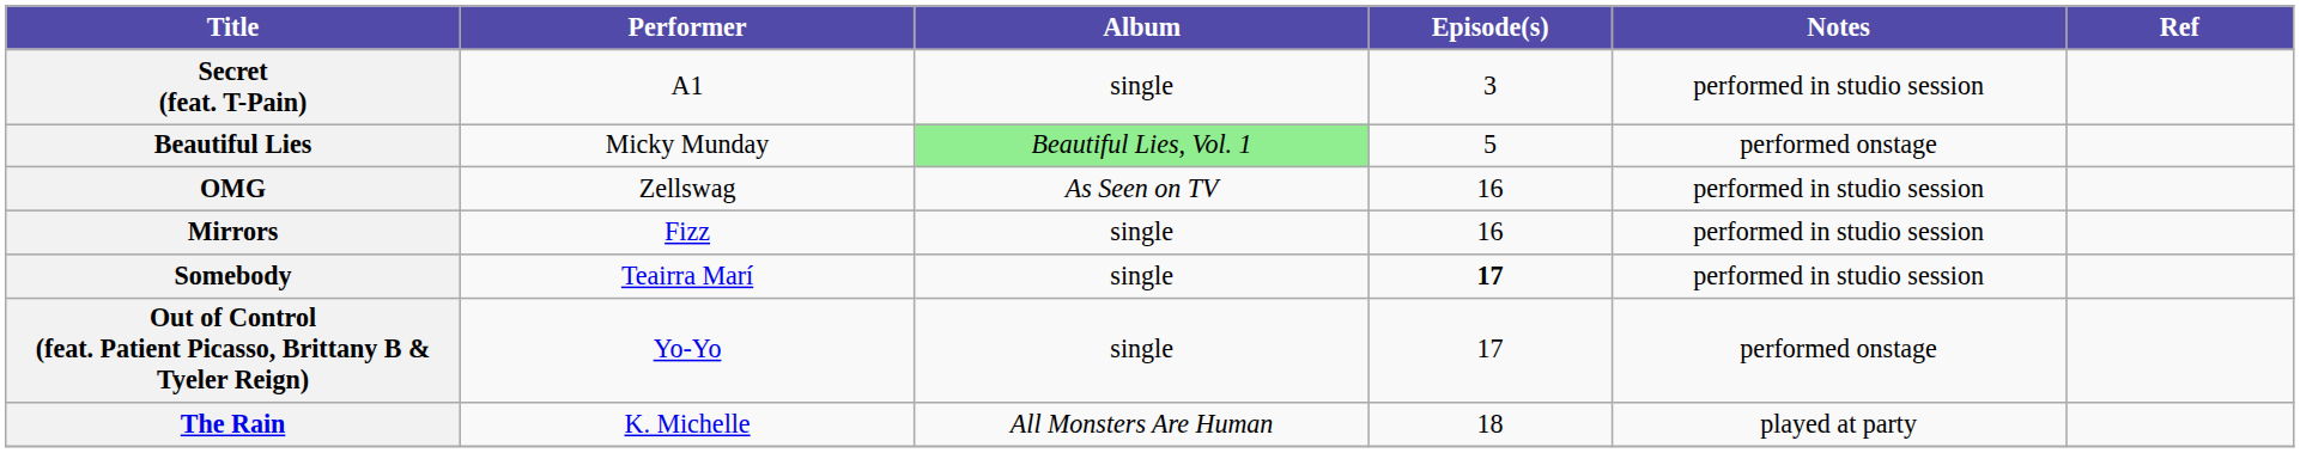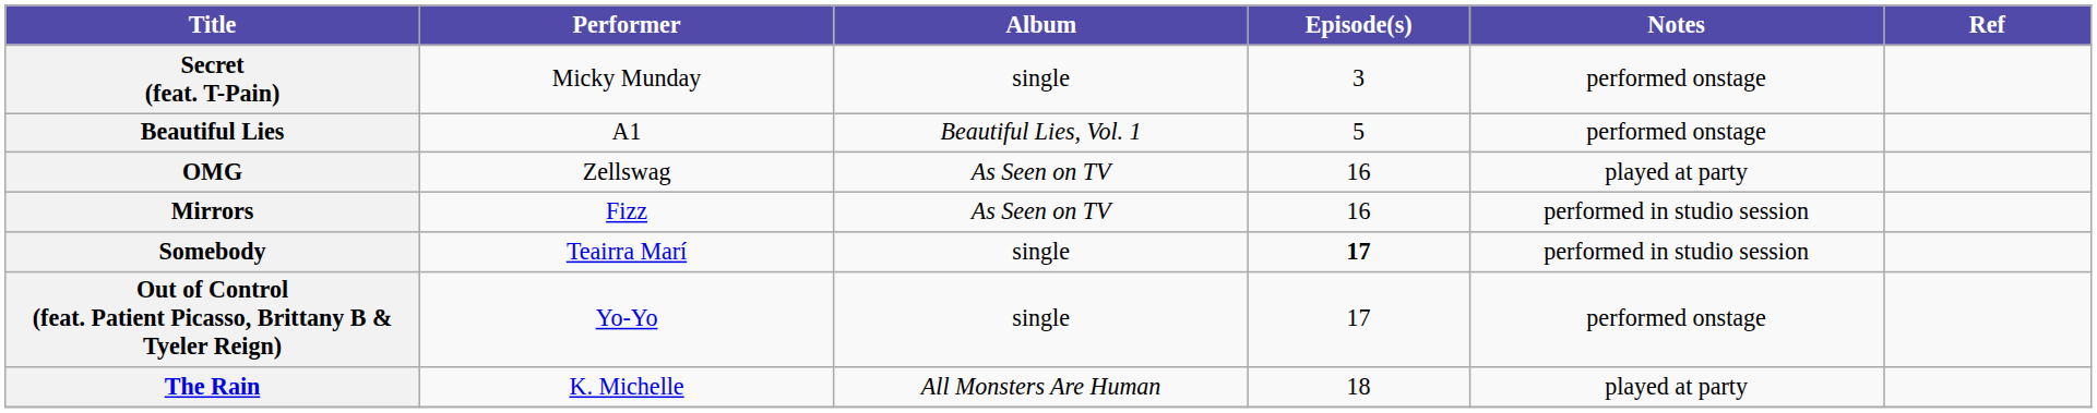 <table class="wikitable sortable" style="font-size:90%; text-align: center">
 <tr>
 <th scope="col" style="background:#524AA9; color: #ffffff;" width="10%">Title</th>
 <th scope="col" style="background:#524AA9; color: #ffffff;" width="10%">Performer</th>
 <th scope="col" style="background:#524AA9; color: #ffffff;" width="10%">Album</th>
 <th scope="col" style="background:#524AA9; color: #ffffff;" width="5%">Episode(s)</th>
 <th scope="col" style="background:#524AA9; color: #ffffff;" width="10%">Notes</th>
 <th scope="col" style="background:#524AA9; color: #ffffff;" width="5%">Ref</th>
 </tr>
 <tr>
 <th scope="row">Secret <br>(feat. T-Pain)</th>
-<td>A1</td>
+<td>Micky Munday</td>
 <td>single</td>
 <td>3</td>
-<td>performed in studio session</td>
+<td>performed onstage</td>
 <td align="center"></td>
 </tr>
 <tr>
 <th scope="row">Beautiful Lies</th>
-<td>Micky Munday</td>
-<td style="background: lightgreen;"><em>Beautiful Lies, Vol. 1</em></td>
+<td>A1</td>
+<td><em>Beautiful Lies, Vol. 1</em></td>
 <td>5</td>
 <td>performed onstage</td>
 <td align="center"></td>
 </tr>
 <tr>
 <th scope="row">OMG</th>
 <td>Zellswag</td>
 <td><em>As Seen on TV</em></td>
 <td>16</td>
-<td>performed in studio session</td>
+<td>played at party</td>
 <td align="center"></td>
 </tr>
 <tr>
 <th scope="row">Mirrors</th>
 <td><a href='#'>Fizz</a></td>
-<td>single</td>
+<td><em>As Seen on TV</em></td>
 <td>16</td>
 <td>performed in studio session</td>
 <td align="center"></td>
 </tr>
 <tr>
 <th scope="row">Somebody</th>
 <td><a href='#'>Teairra Marí</a></td>
 <td>single</td>
 <td><strong>17</strong></td>
 <td>performed in studio session</td>
 <td align="center"></td>
 </tr>
 <tr>
 <th scope="row">Out of Control<br>(feat. Patient Picasso, Brittany B & Tyeler Reign)</th>
 <td><a href='#'>Yo-Yo</a></td>
 <td>single</td>
 <td>17</td>
 <td>performed onstage</td>
 <td align="center"></td>
 </tr>
 <tr>
 <th scope="row"><a href='#'>The Rain</a></th>
 <td><a href='#'>K. Michelle</a></td>
 <td><em>All Monsters Are Human</em></td>
 <td>18</td>
 <td>played at party</td>
 <td align="center"></td>
 </tr>
 <tr>
 </tr>
 </table>
